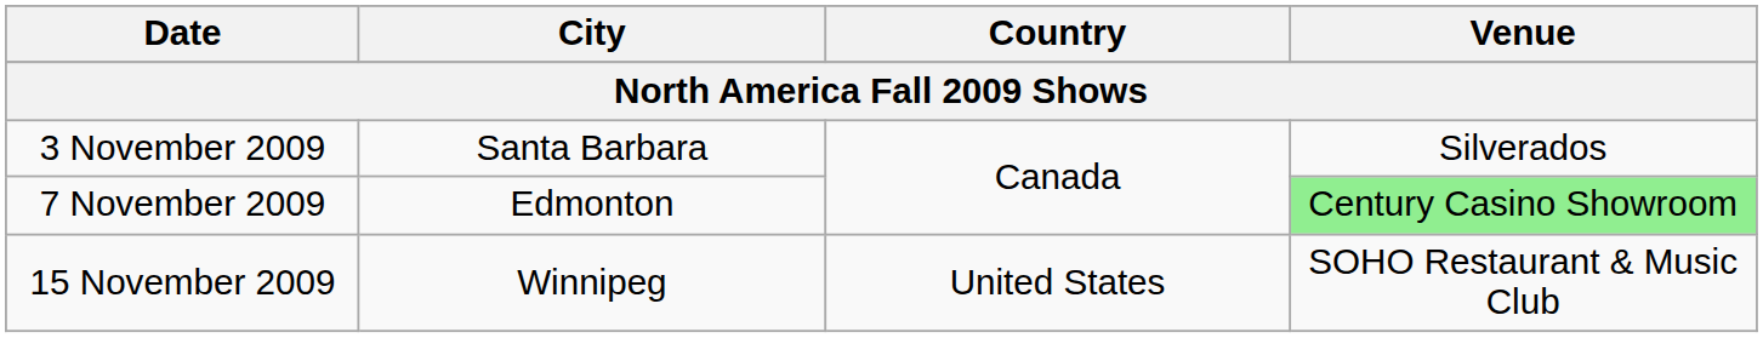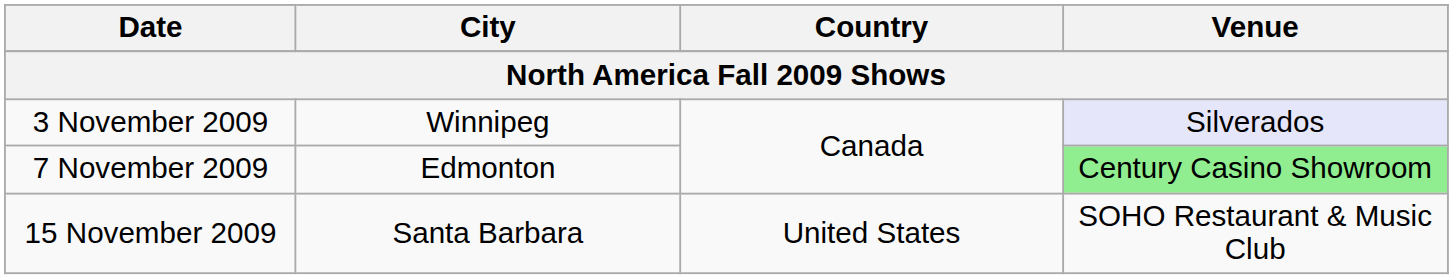 <table class="wikitable" style="text-align:center;">
 <tr>
 <th style="width:150px;">Date</th>
 <th style="width:200px;">City</th>
 <th style="width:200px;">Country</th>
 <th style="width:200px;">Venue</th>
 </tr>
 <tr>
 </tr>
 <tr>
 <th colspan="4">North America Fall 2009 Shows</th>
 </tr>
 <tr>
 <td>3 November 2009</td>
-<td>Santa Barbara</td>
+<td>Winnipeg</td>
 <td rowspan="2">Canada</td>
-<td>Silverados</td>
+<td style="background: lavender;">Silverados</td>
 </tr>
 <tr>
 <td>7 November 2009</td>
 <td>Edmonton</td>
 <td style="background: lightgreen;">Century Casino Showroom</td>
 </tr>
 <tr>
 <td>15 November 2009</td>
-<td>Winnipeg</td>
+<td>Santa Barbara</td>
 <td>United States</td>
 <td>SOHO Restaurant & Music Club</td>
 </tr>
 </table>
